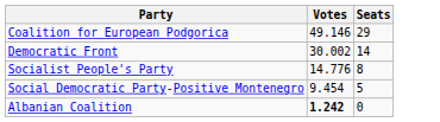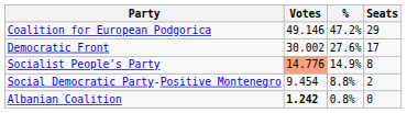 <table class="wikitable">
 <tr>
 <th>Party</th>
 <th>Votes</th>
+<th>%</th>
 <th>Seats</th>
 </tr>
 <tr>
 <td><a href='#'>Coalition for European Podgorica</a></td>
 <td>49.146</td>
+<td>47.2%</td>
 <td>29</td>
 </tr>
 <tr>
 <td><a href='#'>Democratic Front</a></td>
 <td>30.002</td>
-<td>14</td>
+<td>27.6%</td>
+<td>17</td>
 </tr>
 <tr>
 <td><a href='#'>Socialist People's Party</a></td>
-<td>14.776</td>
+<td style="background: lightsalmon;">14.776</td>
+<td>14.9%</td>
 <td>8</td>
 </tr>
 <tr>
 <td><a href='#'>Social Democratic Party</a>-<a href='#'>Positive Montenegro</a></td>
 <td>9.454</td>
-<td>5</td>
+<td>8.8%</td>
+<td>2</td>
 </tr>
 <tr>
 <td><a href='#'>Albanian Coalition</a></td>
 <td><strong>1.242</strong></td>
+<td>0.8%</td>
 <td>0</td>
 </tr>
 </table>
